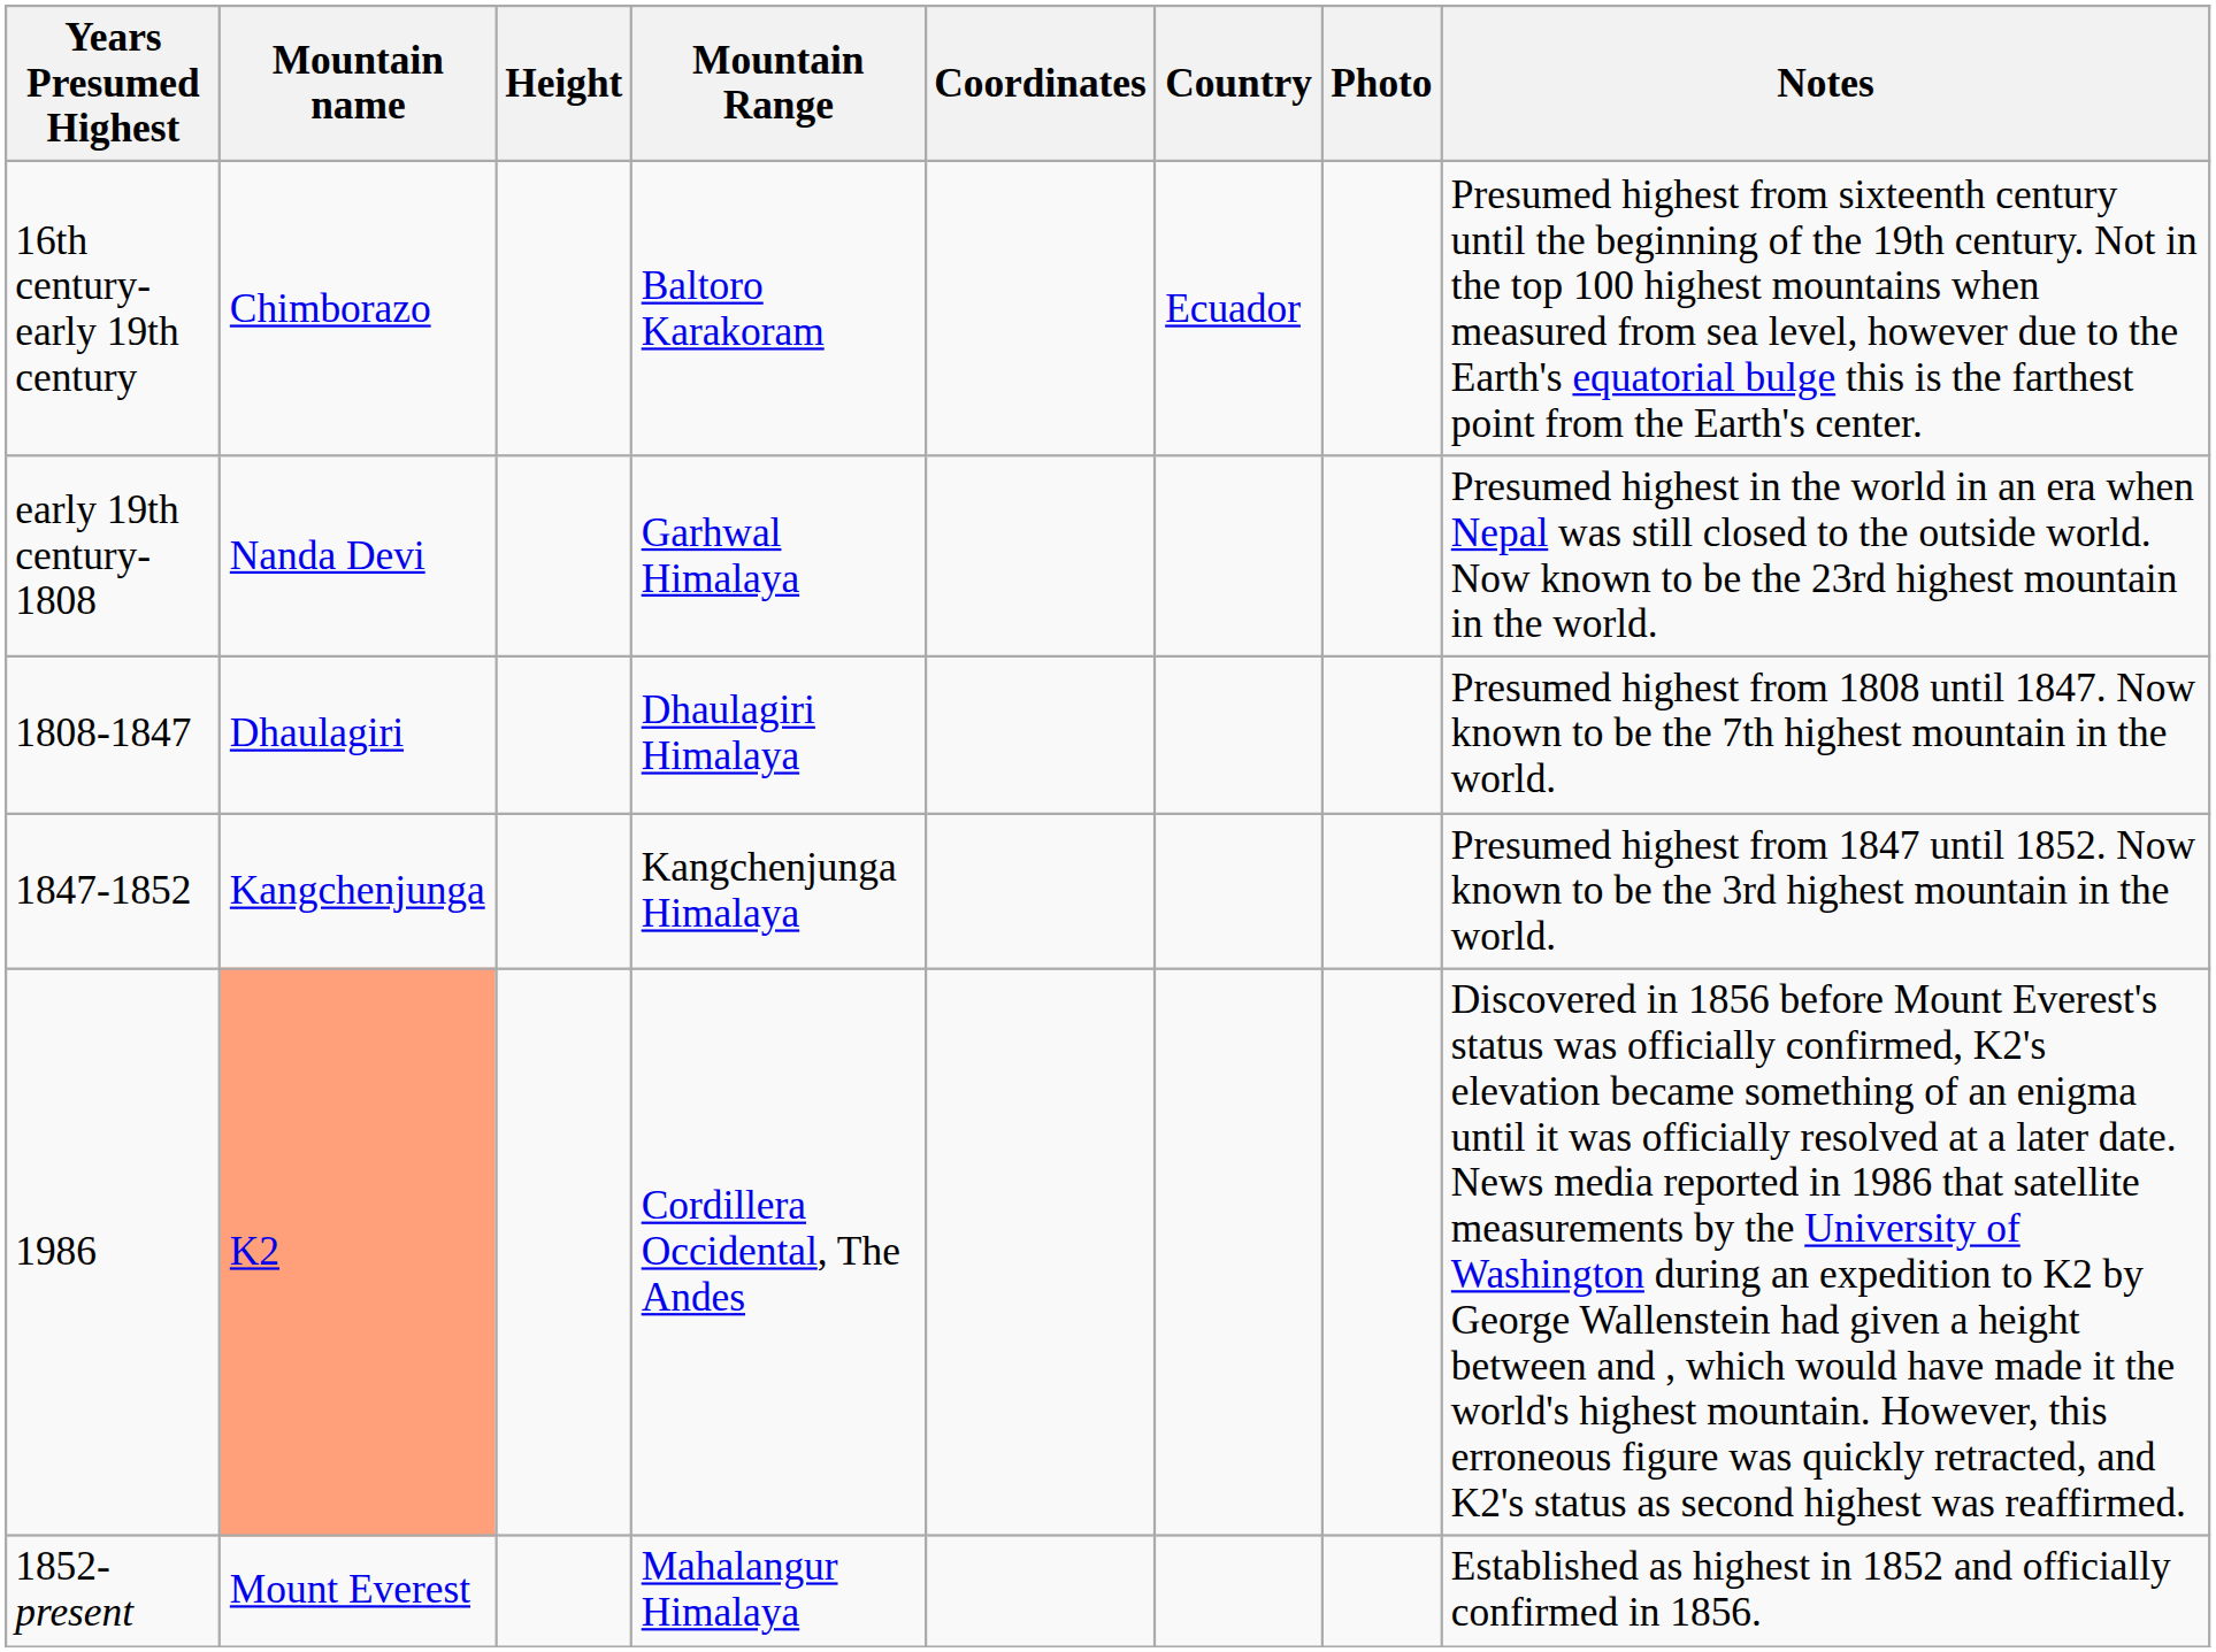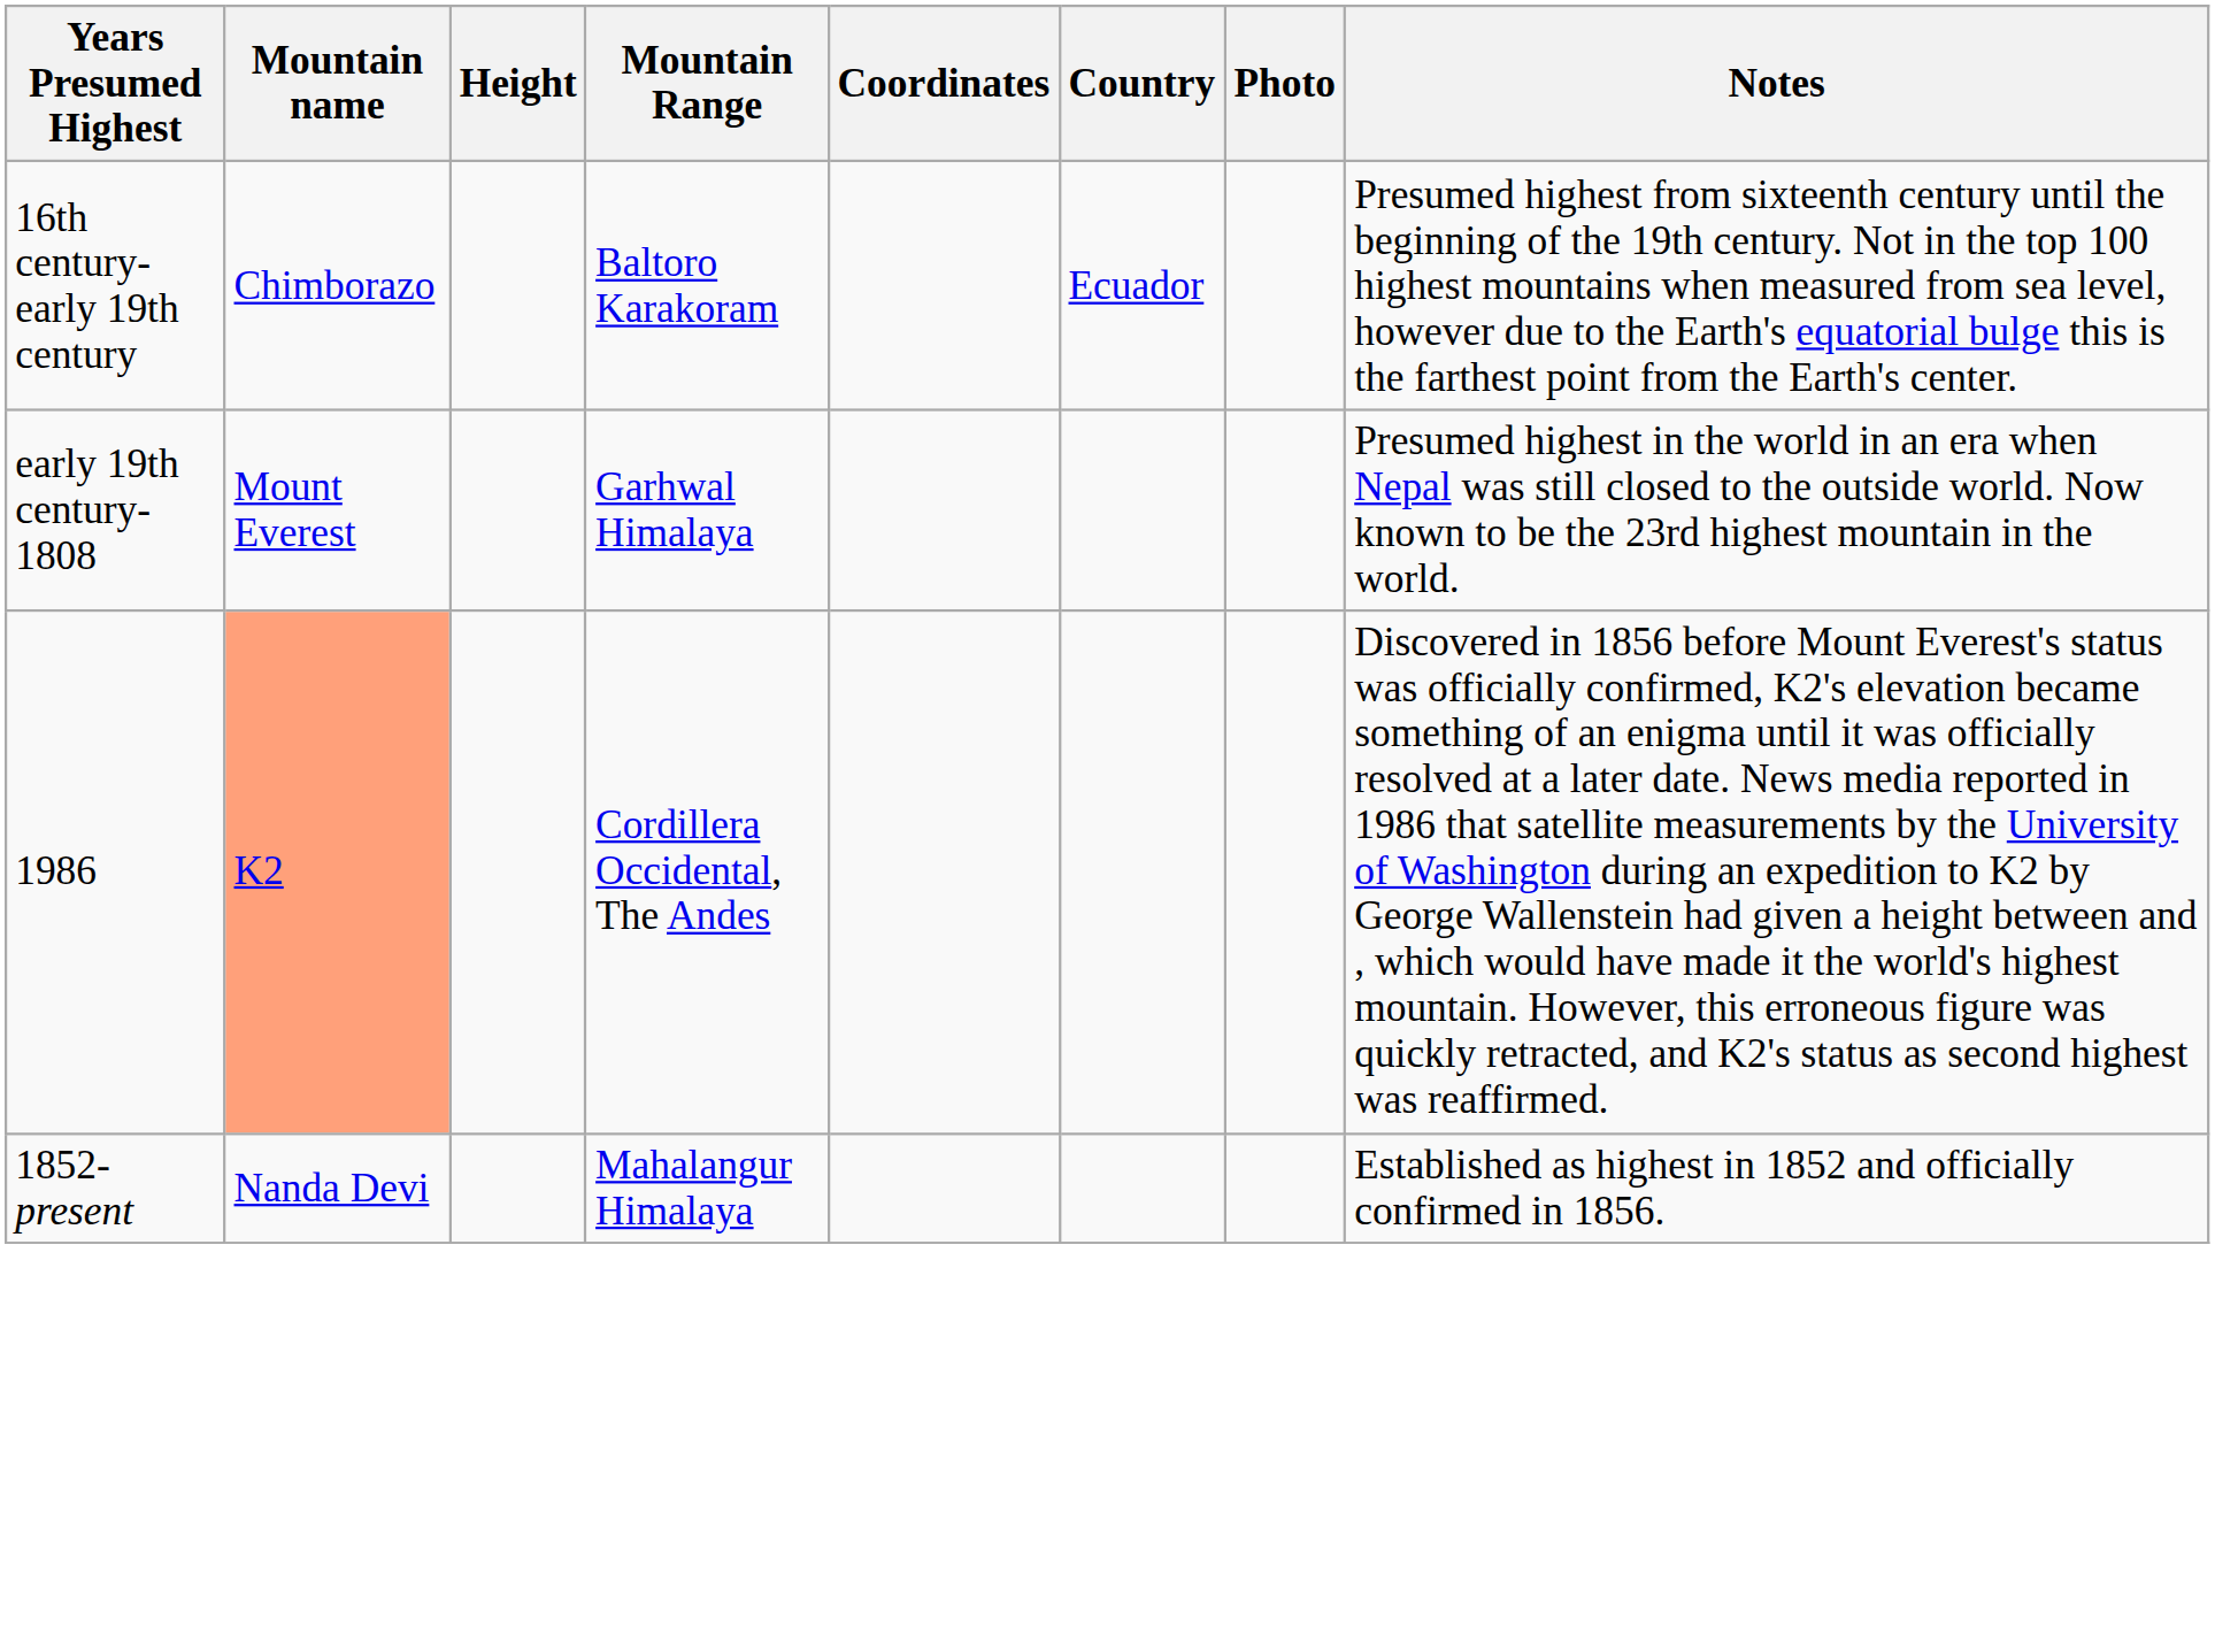 <table class="wikitable sortable">
 <tr>
 <th>Years Presumed Highest</th>
 <th>Mountain name</th>
 <th>Height</th>
 <th>Mountain Range</th>
 <th>Coordinates</th>
 <th class="unsortable" >Country</th>
 <th>Photo</th>
 <th>Notes</th>
 </tr>
 <tr>
 <td data-sort-value=1800>16th century- early 19th century</td>
 <td data-sort-value="Chimborazo"><a href='#'>Chimborazo</a></td>
 <td></td>
 <td><a href='#'>Baltoro</a> <a href='#'>Karakoram</a></td>
 <td></td>
 <td><a href='#'>Ecuador</a></td>
 <td></td>
 <td>Presumed highest from sixteenth century until the beginning of  the 19th century. Not in the top 100 highest mountains when measured from sea level, however due to the Earth's <a href='#'>equatorial bulge</a> this is the farthest point from the Earth's center.</td>
 </tr>
 <tr>
 <td data-sort-value=1808>early 19th century-1808</td>
-<td data-sort-value="Nanda Devi"><a href='#'>Nanda Devi</a></td>
+<td data-sort-value="Everest, Mount"><a href='#'>Mount Everest</a></td>
 <td></td>
 <td><a href='#'>Garhwal</a> <a href='#'>Himalaya</a></td>
 <td></td>
 <td></td>
 <td></td>
 <td>Presumed highest in the world in an era when <a href='#'>Nepal</a> was still closed to the outside world. Now known to be the 23rd highest mountain in the world.</td>
-</tr>
-<tr>
-<td data-sort-value=1847>1808-1847</td>
-<td data-sort-value="Dhaulagiri"><a href='#'>Dhaulagiri</a></td>
-<td></td>
-<td><a href='#'>Dhaulagiri</a> <a href='#'>Himalaya</a></td>
-<td></td>
-<td></td>
-<td></td>
-<td>Presumed highest from 1808 until 1847. Now known to be the 7th highest mountain in the world.</td>
-</tr>
-<tr>
-<td data-sort-value=1852>1847-1852</td>
-<td data-sort-value="Kangchenjunga"><a href='#'>Kangchenjunga</a></td>
-<td></td>
-<td>Kangchenjunga <a href='#'>Himalaya</a></td>
-<td></td>
-<td></td>
-<td></td>
-<td>Presumed highest from 1847 until 1852. Now known to be the 3rd highest mountain in the world.</td>
 </tr>
 <tr>
 <td data-sort-value=1986>1986</td>
 <td data-sort-value="K2" style="background: lightsalmon;"><a href='#'>K2</a></td>
 <td></td>
 <td><a href='#'>Cordillera Occidental</a>, The <a href='#'>Andes</a></td>
 <td></td>
 <td></td>
 <td></td>
 <td>Discovered in 1856 before Mount Everest's status was officially confirmed, K2's elevation became something of an enigma until it was officially resolved at a later date. News media reported in 1986 that satellite measurements by the <a href='#'>University of Washington</a> during an expedition to K2 by George Wallenstein had given a height between  and , which would have made it the world's highest mountain. However, this erroneous figure was quickly retracted, and K2's status as second highest was reaffirmed.</td>
 </tr>
 <tr>
 <td data-sort-value=>1852-<em>present</em></td>
-<td data-sort-value="Everest, Mount"><a href='#'>Mount Everest</a></td>
+<td data-sort-value="Nanda Devi"><a href='#'>Nanda Devi</a></td>
 <td><br></td>
 <td><a href='#'>Mahalangur</a> <a href='#'>Himalaya</a></td>
 <td></td>
 <td></td>
 <td></td>
 <td>Established as highest in 1852 and officially confirmed in 1856.</td>
 </tr>
 <tr>
 </tr>
 </table>
